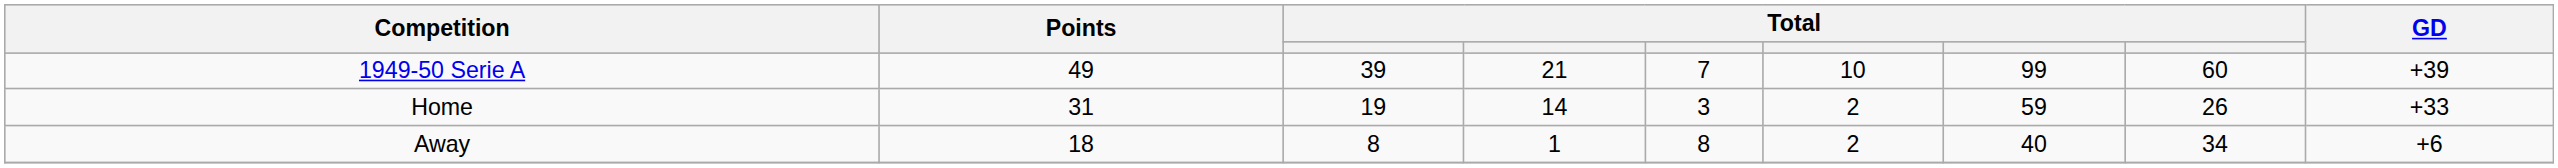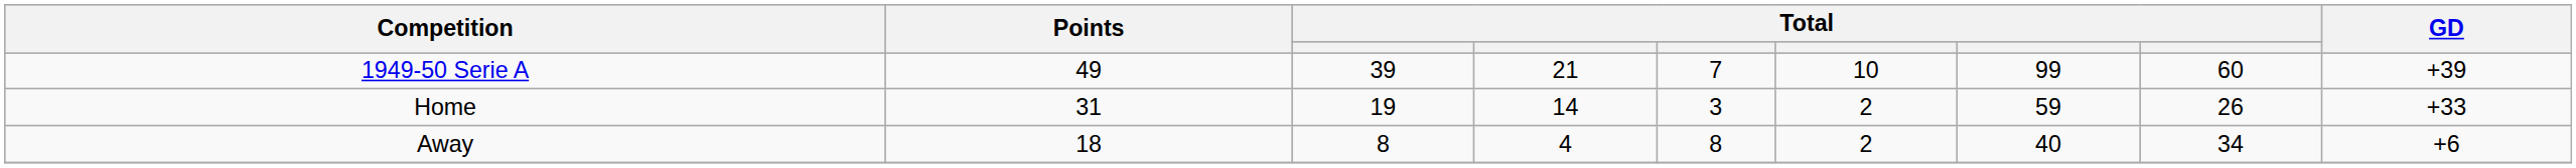 <table class="wikitable" style="font-size:90%;width:100%;margin:auto;clear:both;text-align:center;">
 <tr>
 <th rowspan="2">Competition</th>
 <th rowspan="2">Points</th>
 <th colspan="6">Total</th>
 <th rowspan="2"><a href='#'>GD</a></th>
 </tr>
 <tr>
 <th></th>
 <th></th>
 <th></th>
 <th></th>
 <th></th>
 <th></th>
 </tr>
 <tr>
 <td><a href='#'>1949-50 Serie A</a></td>
 <td>49</td>
 <td>39</td>
 <td>21</td>
 <td>7</td>
 <td>10</td>
 <td>99</td>
 <td>60</td>
 <td>+39</td>
 </tr>
 <tr>
 <td>Home</td>
 <td>31</td>
 <td>19</td>
 <td>14</td>
 <td>3</td>
 <td>2</td>
 <td>59</td>
 <td>26</td>
 <td>+33</td>
 </tr>
 <tr>
 <td>Away</td>
 <td>18</td>
 <td>8</td>
-<td>1</td>
+<td>4</td>
 <td>8</td>
 <td>2</td>
 <td>40</td>
 <td>34</td>
 <td>+6</td>
 </tr>
 <tr>
 </tr>
 </table>
